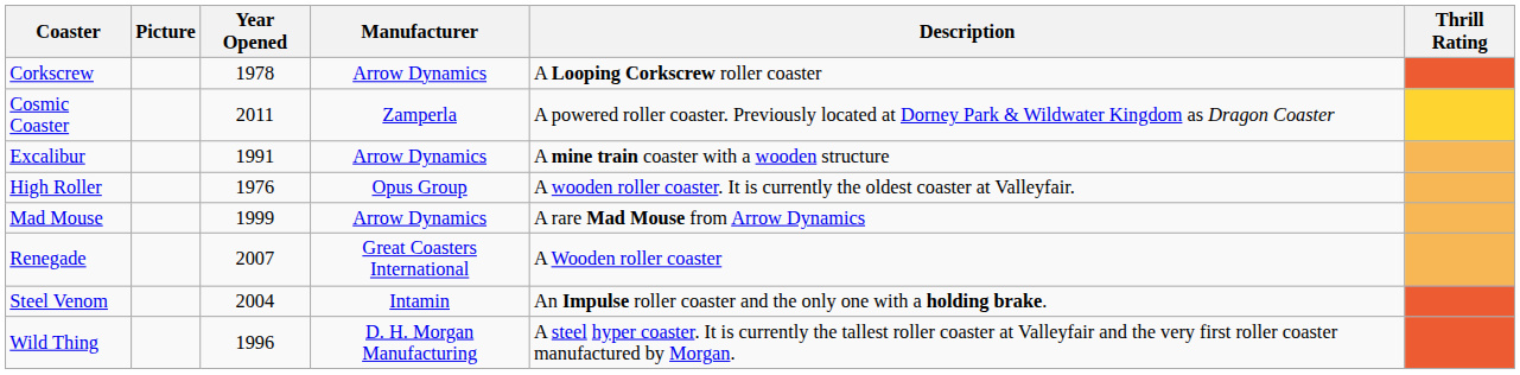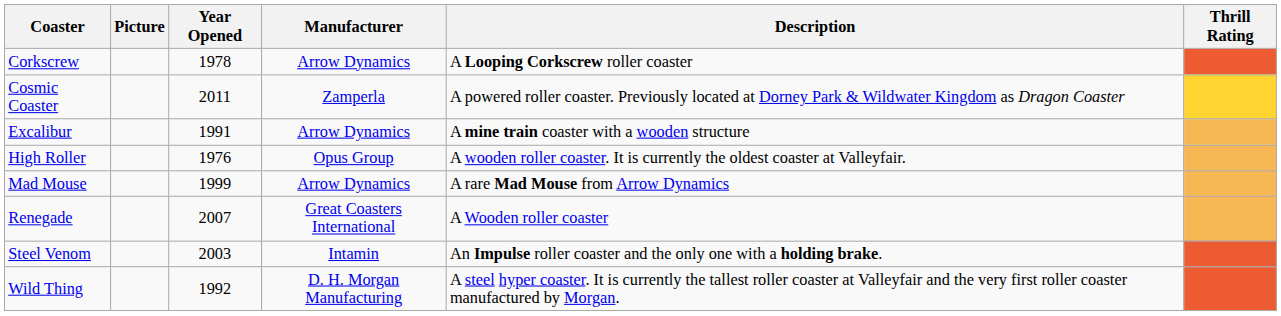 <table class="wikitable sortable">
 <tr>
 <th>Coaster</th>
 <th>Picture</th>
 <th>Year Opened</th>
 <th>Manufacturer</th>
 <th>Description</th>
 <th>Thrill Rating</th>
 </tr>
 <tr>
 <td><a href='#'>Corkscrew</a></td>
 <td>     </td>
 <td style="text-align:center">1978</td>
 <td style="text-align:center"><a href='#'>Arrow Dynamics</a></td>
 <td>A <strong>Looping Corkscrew</strong> roller coaster</td>
 <td align="center" bgcolor="#ED5B33"><strong></strong></td>
 </tr>
 <tr>
 <td><a href='#'>Cosmic Coaster</a></td>
 <td> </td>
 <td style="text-align:center">2011</td>
 <td style="text-align:center"><a href='#'>Zamperla</a></td>
 <td>A powered roller coaster. Previously located at <a href='#'>Dorney Park & Wildwater Kingdom</a> as <em>Dragon Coaster</em></td>
 <td align="center" bgcolor="#FED530"><strong></strong></td>
 </tr>
 <tr>
 <td><a href='#'>Excalibur</a></td>
 <td>     </td>
 <td style="text-align:center">1991</td>
 <td style="text-align:center"><a href='#'>Arrow Dynamics</a></td>
 <td>A <strong>mine train</strong> coaster with a <a href='#'>wooden</a> structure</td>
 <td align="center" bgcolor="F7B754"><strong></strong></td>
 </tr>
 <tr>
 <td><a href='#'>High Roller</a></td>
 <td>     </td>
 <td style="text-align:center">1976</td>
 <td style="text-align:center"><a href='#'>Opus Group</a></td>
 <td>A <a href='#'>wooden roller coaster</a>. It is currently the oldest coaster at Valleyfair.</td>
 <td align="center" bgcolor="F7B754"><strong></strong></td>
 </tr>
 <tr>
 <td><a href='#'>Mad Mouse</a></td>
 <td>     </td>
 <td style="text-align:center">1999</td>
 <td style="text-align:center"><a href='#'>Arrow Dynamics</a></td>
 <td>A rare <strong>Mad Mouse</strong> from <a href='#'>Arrow Dynamics</a></td>
 <td align="center" bgcolor="F7B754"><strong></strong></td>
 </tr>
 <tr>
 <td><a href='#'>Renegade</a></td>
 <td>     </td>
 <td style="text-align:center">2007</td>
 <td style="text-align:center"><a href='#'>Great Coasters International</a></td>
 <td>A <a href='#'>Wooden roller coaster</a></td>
 <td align="center" bgcolor="F7B754"><strong></strong></td>
 </tr>
 <tr>
 <td><a href='#'>Steel Venom</a></td>
 <td>     </td>
-<td style="text-align:center">2004</td>
+<td style="text-align:center">2003</td>
 <td style="text-align:center"><a href='#'>Intamin</a></td>
 <td>An <strong>Impulse</strong> roller coaster and the only one with a <strong>holding brake</strong>.</td>
 <td align="center" bgcolor="#ED5B33"><strong></strong></td>
 </tr>
 <tr>
 <td><a href='#'>Wild Thing</a></td>
 <td>     </td>
-<td style="text-align:center">1996</td>
+<td style="text-align:center">1992</td>
 <td style="text-align:center"><a href='#'>D. H. Morgan Manufacturing</a></td>
 <td>A <a href='#'>steel</a> <a href='#'>hyper coaster</a>. It is currently the tallest roller coaster at Valleyfair and the very first roller coaster manufactured by <a href='#'>Morgan</a>.</td>
 <td align="center" bgcolor="#ED5B33"><strong></strong></td>
 </tr>
 </table>
